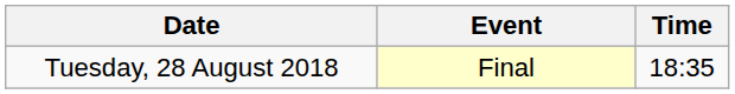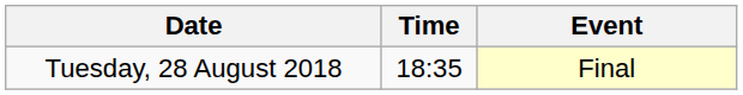 <table class = "wikitable" style="text-align:center;">
 <tr>
 <th width=220>Date</th>
+<th width=50>Time</th>
 <th width=150>Event</th>
-<th width=50>Time</th>
 </tr>
 <tr>
 <td>Tuesday, 28 August 2018</td>
+<td>18:35</td>
 <td bgcolor=ffffcc>Final</td>
-<td>18:35</td>
 </tr>
 </table>
